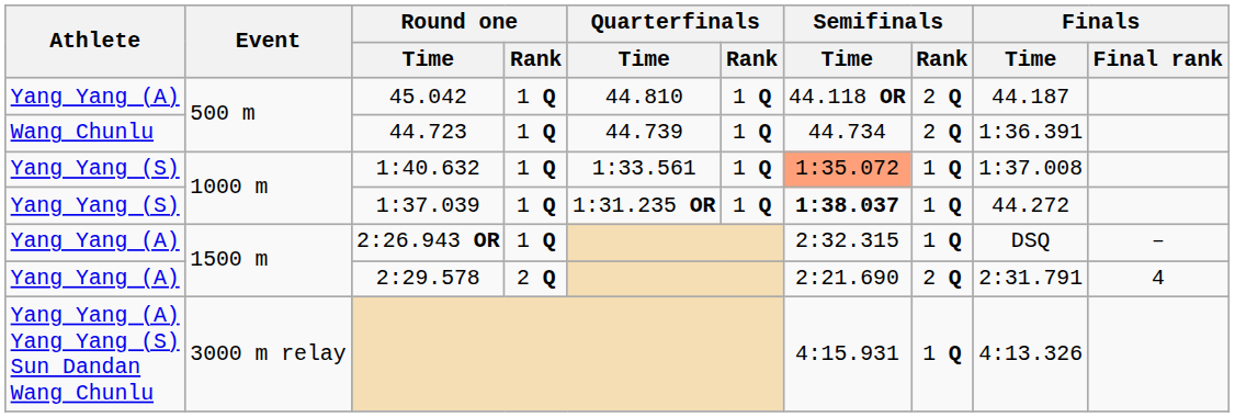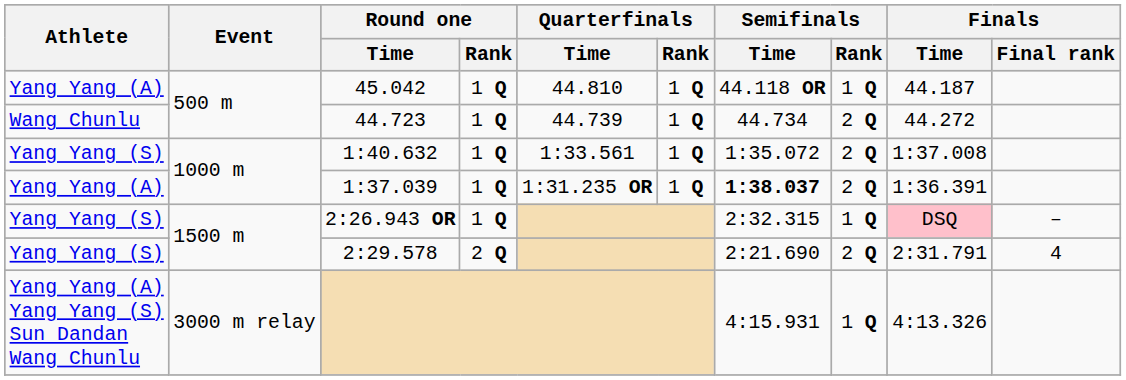 <table class="wikitable" style="font-size:90%">
 <tr>
 <th rowspan="2">Athlete</th>
 <th rowspan="2">Event</th>
 <th colspan="2">Round one</th>
 <th colspan="2">Quarterfinals</th>
 <th colspan="2">Semifinals</th>
 <th colspan="2">Finals</th>
 </tr>
 <tr>
 <th>Time</th>
 <th>Rank</th>
 <th>Time</th>
 <th>Rank</th>
 <th>Time</th>
 <th>Rank</th>
 <th>Time</th>
 <th>Final rank</th>
 </tr>
 <tr>
 <td><a href='#'>Yang Yang (A)</a></td>
 <td rowspan="2">500 m</td>
 <td align="center">45.042</td>
 <td align="center">1 <strong>Q</strong></td>
 <td align="center">44.810</td>
 <td align="center">1 <strong>Q</strong></td>
 <td align="center">44.118 <strong>OR</strong></td>
-<td align="center">2 <strong>Q</strong></td>
+<td align="center">1 <strong>Q</strong></td>
 <td align="center">44.187</td>
 <td align="center"></td>
 </tr>
 <tr>
 <td><a href='#'>Wang Chunlu</a></td>
 <td align="center">44.723</td>
 <td align="center">1 <strong>Q</strong></td>
 <td align="center">44.739</td>
 <td align="center">1 <strong>Q</strong></td>
 <td align="center">44.734</td>
 <td align="center">2 <strong>Q</strong></td>
-<td align="center">1:36.391</td>
+<td align="center">44.272</td>
 <td align="center"></td>
 </tr>
 <tr>
 <td><a href='#'>Yang Yang (S)</a></td>
 <td rowspan="2">1000 m</td>
 <td align="center">1:40.632</td>
 <td align="center">1 <strong>Q</strong></td>
 <td align="center">1:33.561</td>
 <td align="center">1 <strong>Q</strong></td>
-<td align="center" style="background: lightsalmon;">1:35.072</td>
-<td align="center">1 <strong>Q</strong></td>
+<td align="center">1:35.072</td>
+<td align="center">2 <strong>Q</strong></td>
 <td align="center">1:37.008</td>
 <td align="center"></td>
 </tr>
 <tr>
-<td><a href='#'>Yang Yang (S)</a></td>
+<td><a href='#'>Yang Yang (A)</a></td>
 <td align="center">1:37.039</td>
 <td align="center">1 <strong>Q</strong></td>
 <td align="center">1:31.235 <strong>OR</strong></td>
 <td align="center">1 <strong>Q</strong></td>
 <td align="center"><strong>1:38.037</strong></td>
-<td align="center">1 <strong>Q</strong></td>
-<td align="center">44.272</td>
+<td align="center">2 <strong>Q</strong></td>
+<td align="center">1:36.391</td>
 <td align="center"></td>
 </tr>
 <tr>
-<td><a href='#'>Yang Yang (A)</a></td>
+<td><a href='#'>Yang Yang (S)</a></td>
 <td rowspan="2">1500 m</td>
 <td align="center">2:26.943 <strong>OR</strong></td>
 <td align="center">1 <strong>Q</strong></td>
 <td colspan=2 bgcolor=wheat></td>
 <td align="center">2:32.315</td>
 <td align="center">1 <strong>Q</strong></td>
-<td align="center">DSQ</td>
+<td align="center" style="background: pink;">DSQ</td>
 <td align="center">–</td>
 </tr>
 <tr>
-<td><a href='#'>Yang Yang (A)</a></td>
+<td><a href='#'>Yang Yang (S)</a></td>
 <td align="center">2:29.578</td>
 <td align="center">2 <strong>Q</strong></td>
 <td colspan=2 bgcolor=wheat></td>
 <td align="center">2:21.690</td>
 <td align="center">2 <strong>Q</strong></td>
 <td align="center">2:31.791</td>
 <td align="center">4</td>
 </tr>
 <tr>
 <td><a href='#'>Yang Yang (A)</a><br><a href='#'>Yang Yang (S)</a><br><a href='#'>Sun Dandan</a><br><a href='#'>Wang Chunlu</a></td>
 <td>3000 m relay</td>
 <td colspan=4 bgcolor=wheat></td>
 <td align=center>4:15.931</td>
 <td align=center>1 <strong>Q</strong></td>
 <td align=center>4:13.326</td>
 <td align=center></td>
 </tr>
 </table>
